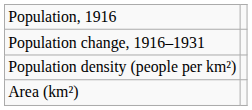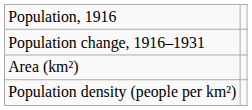 <table class="wikitable">
 <tr>
 <td>Population, 1916</td>
 <td></td>
 </tr>
 <tr>
 <td>Population change, 1916–1931</td>
 <td></td>
 </tr>
 <tr>
+<td>Area (km²)</td>
+<td></td>
+</tr>
+<tr>
 <td>Population density (people per km²)</td>
 <td></td>
 </tr>
-<tr>
-<td>Area (km²)</td>
-<td></td>
-</tr>
 </table>
